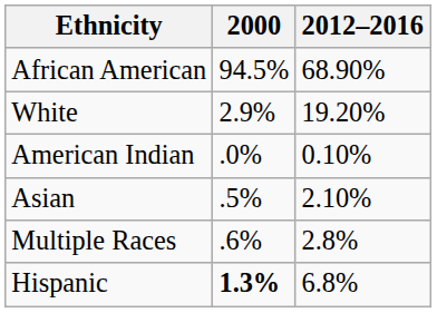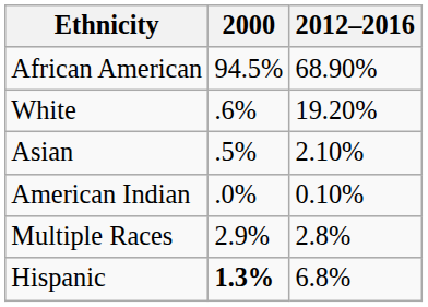 <table class="wikitable sortable">
 <tr>
 <th>Ethnicity</th>
 <th>2000</th>
 <th>2012–2016</th>
 </tr>
 <tr>
 <td>African American</td>
 <td>94.5%</td>
 <td>68.90%</td>
 </tr>
 <tr>
 <td>White</td>
-<td>2.9%</td>
+<td>.6%</td>
 <td>19.20%</td>
+</tr>
+<tr>
+<td>Asian</td>
+<td>.5%</td>
+<td>2.10%</td>
 </tr>
 <tr>
 <td>American Indian</td>
 <td>.0%</td>
 <td>0.10%</td>
 </tr>
 <tr>
-<td>Asian</td>
-<td>.5%</td>
-<td>2.10%</td>
-</tr>
-<tr>
 <td>Multiple Races</td>
-<td>.6%</td>
+<td>2.9%</td>
 <td>2.8%</td>
 </tr>
 <tr>
 <td>Hispanic</td>
 <td><strong>1.3%</strong></td>
 <td>6.8%</td>
 </tr>
 </table>
